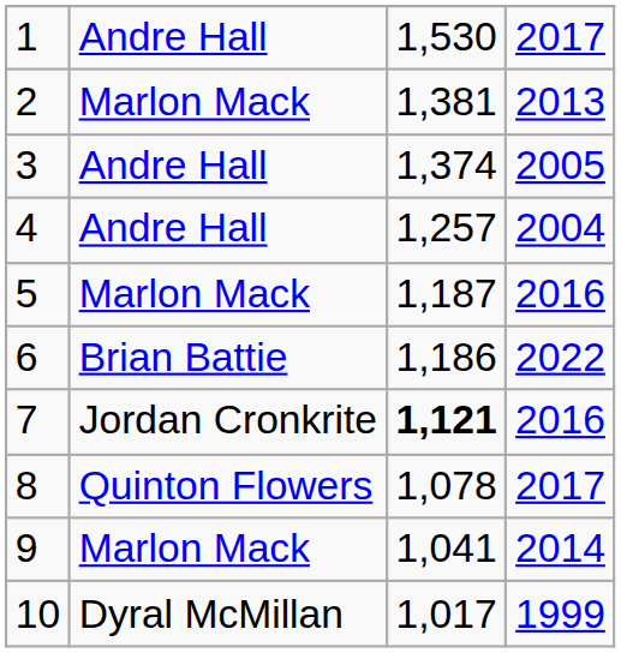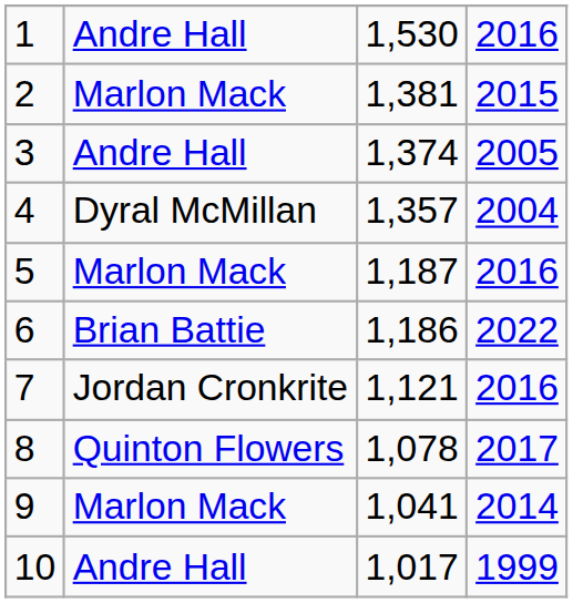 <table class="wikitable">
 <tr>
 </tr>
 <tr>
 <td>1</td>
 <td><a href='#'>Andre Hall</a></td>
 <td>1,530</td>
-<td><a href='#'>2017</a></td>
+<td><a href='#'>2016</a></td>
 </tr>
 <tr>
 <td>2</td>
 <td><a href='#'>Marlon Mack</a></td>
 <td>1,381</td>
-<td><a href='#'>2013</a></td>
+<td><a href='#'>2015</a></td>
 </tr>
 <tr>
 <td>3</td>
 <td><a href='#'>Andre Hall</a></td>
 <td>1,374</td>
 <td><a href='#'>2005</a></td>
 </tr>
 <tr>
 <td>4</td>
-<td><a href='#'>Andre Hall</a></td>
-<td>1,257</td>
+<td>Dyral McMillan</td>
+<td>1,357</td>
 <td><a href='#'>2004</a></td>
 </tr>
 <tr>
 <td>5</td>
 <td><a href='#'>Marlon Mack</a></td>
 <td>1,187</td>
 <td><a href='#'>2016</a></td>
 </tr>
 <tr>
 <td>6</td>
 <td><a href='#'>Brian Battie</a></td>
 <td>1,186</td>
 <td><a href='#'>2022</a></td>
 </tr>
 <tr>
 <td>7</td>
 <td>Jordan Cronkrite</td>
-<td><strong>1,121</strong></td>
+<td>1,121</td>
 <td><a href='#'>2016</a></td>
 </tr>
 <tr>
 <td>8</td>
 <td><a href='#'>Quinton Flowers</a></td>
 <td>1,078</td>
 <td><a href='#'>2017</a></td>
 </tr>
 <tr>
 <td>9</td>
 <td><a href='#'>Marlon Mack</a></td>
 <td>1,041</td>
 <td><a href='#'>2014</a></td>
 </tr>
 <tr>
 <td>10</td>
-<td>Dyral McMillan</td>
+<td><a href='#'>Andre Hall</a></td>
 <td>1,017</td>
 <td><a href='#'>1999</a></td>
 </tr>
 </table>
